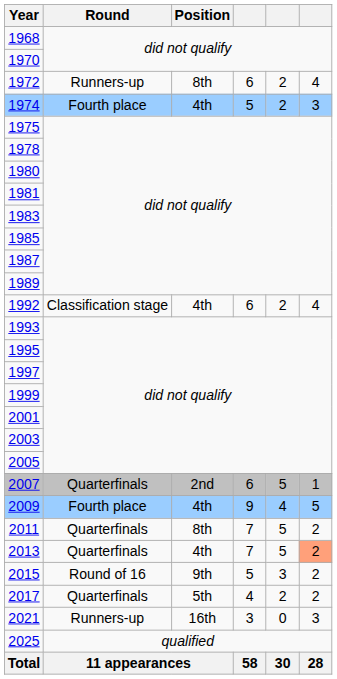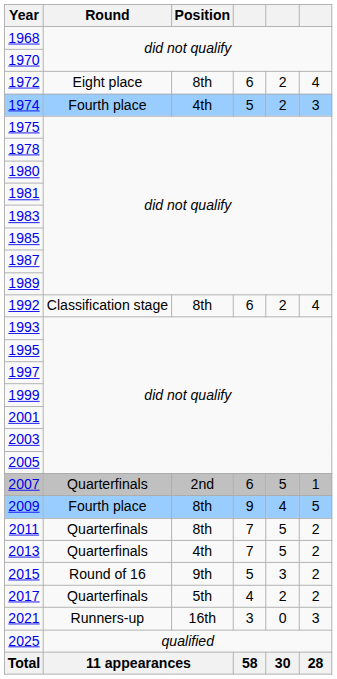 <table class="wikitable" style="text-align:center;">
 <tr>
 <th>Year</th>
 <th>Round</th>
 <th>Position</th>
 <th width="30"></th>
 <th width="30"></th>
 <th width="30"></th>
 </tr>
 <tr>
 <td> <a href='#'>1968</a></td>
 <td colspan="5" rowspan="2"><em>did not qualify</em></td>
 </tr>
 <tr>
 <td> <a href='#'>1970</a></td>
 </tr>
 <tr>
 <td> <a href='#'>1972</a></td>
-<td>Runners-up</td>
+<td>Eight place</td>
 <td>8th</td>
 <td>6</td>
 <td>2</td>
 <td>4</td>
 </tr>
 <tr bgcolor="#9acdff">
 <td> <a href='#'>1974</a></td>
 <td>Fourth place</td>
 <td>4th</td>
 <td>5</td>
 <td>2</td>
 <td>3</td>
 </tr>
 <tr>
 <td> <a href='#'>1975</a></td>
 <td colspan="5" rowspan="8"><em>did not qualify</em></td>
 </tr>
 <tr>
 <td> <a href='#'>1978</a></td>
 </tr>
 <tr>
 <td> <a href='#'>1980</a></td>
 </tr>
 <tr>
 <td> <a href='#'>1981</a></td>
 </tr>
 <tr>
 <td> <a href='#'>1983</a></td>
 </tr>
 <tr>
 <td> <a href='#'>1985</a></td>
 </tr>
 <tr>
 <td> <a href='#'>1987</a></td>
 </tr>
 <tr>
 <td> <a href='#'>1989</a></td>
 </tr>
 <tr>
 <td> <a href='#'>1992</a></td>
 <td>Classification stage</td>
-<td>4th</td>
+<td>8th</td>
 <td>6</td>
 <td>2</td>
 <td>4</td>
 </tr>
 <tr>
 <td> <a href='#'>1993</a></td>
 <td colspan="5" rowspan="7"><em>did not qualify</em></td>
 </tr>
 <tr>
 <td> <a href='#'>1995</a></td>
 </tr>
 <tr>
 <td> <a href='#'>1997</a></td>
 </tr>
 <tr>
 <td> <a href='#'>1999</a></td>
 </tr>
 <tr>
 <td> <a href='#'>2001</a></td>
 </tr>
 <tr>
 <td> <a href='#'>2003</a></td>
 </tr>
 <tr>
 <td> <a href='#'>2005</a></td>
 </tr>
 <tr bgcolor="silver">
 <td> <a href='#'>2007</a></td>
 <td>Quarterfinals</td>
 <td>2nd</td>
 <td>6</td>
 <td>5</td>
 <td>1</td>
 </tr>
 <tr bgcolor="#9acdff">
 <td> <a href='#'>2009</a></td>
 <td>Fourth place</td>
-<td>4th</td>
+<td>8th</td>
 <td>9</td>
 <td>4</td>
 <td>5</td>
 </tr>
 <tr>
 <td> <a href='#'>2011</a></td>
 <td>Quarterfinals</td>
 <td>8th</td>
 <td>7</td>
 <td>5</td>
 <td>2</td>
 </tr>
 <tr>
 <td> <a href='#'>2013</a></td>
 <td>Quarterfinals</td>
 <td>4th</td>
 <td>7</td>
 <td>5</td>
-<td style="background: lightsalmon;">2</td>
+<td>2</td>
 </tr>
 <tr>
 <td> <a href='#'>2015</a></td>
 <td>Round of 16</td>
 <td>9th</td>
 <td>5</td>
 <td>3</td>
 <td>2</td>
 </tr>
 <tr>
 <td>  <a href='#'>2017</a></td>
 <td>Quarterfinals</td>
 <td>5th</td>
 <td>4</td>
 <td>2</td>
 <td>2</td>
 </tr>
 <tr>
 <td> <a href='#'>2021</a></td>
 <td>Runners-up</td>
 <td>16th</td>
 <td>3</td>
 <td>0</td>
 <td>3</td>
 </tr>
 <tr>
 <td> <a href='#'>2025</a></td>
 <td colspan="5"><em>qualified</em></td>
 </tr>
 <tr>
 <th>Total</th>
 <th colspan="2">11 appearances</th>
 <th>58</th>
 <th>30</th>
 <th>28</th>
 </tr>
 </table>
